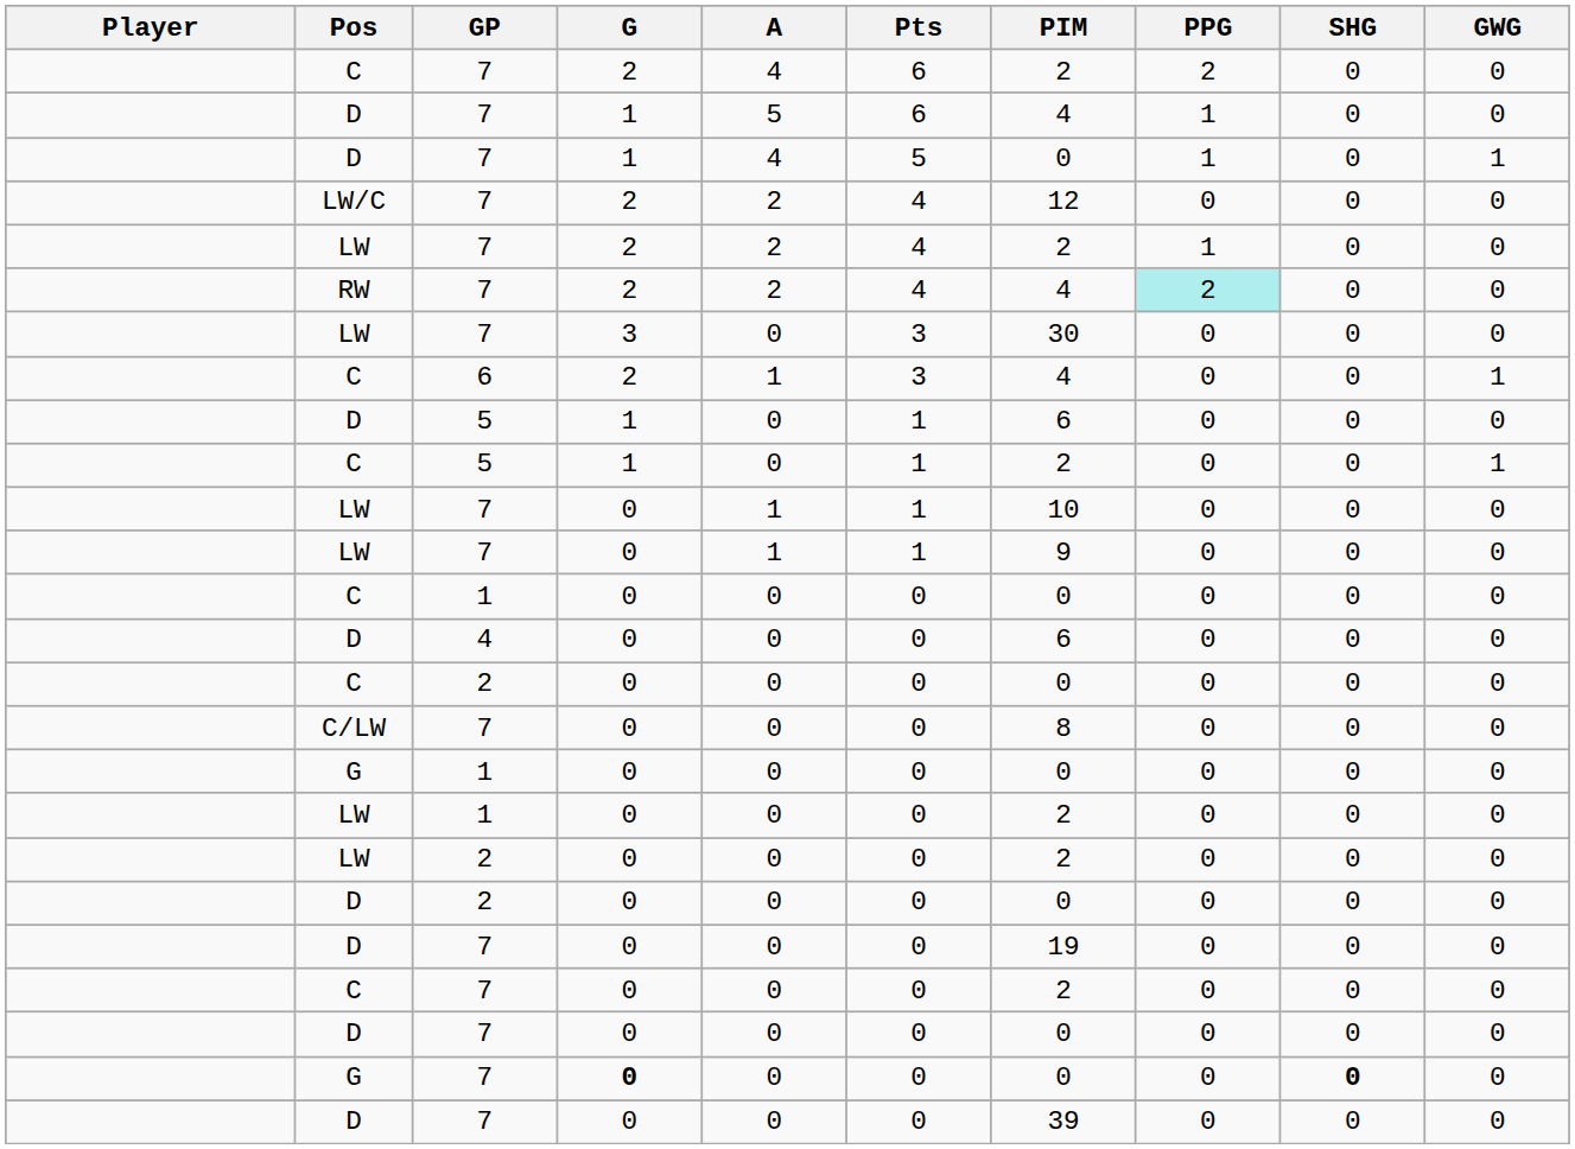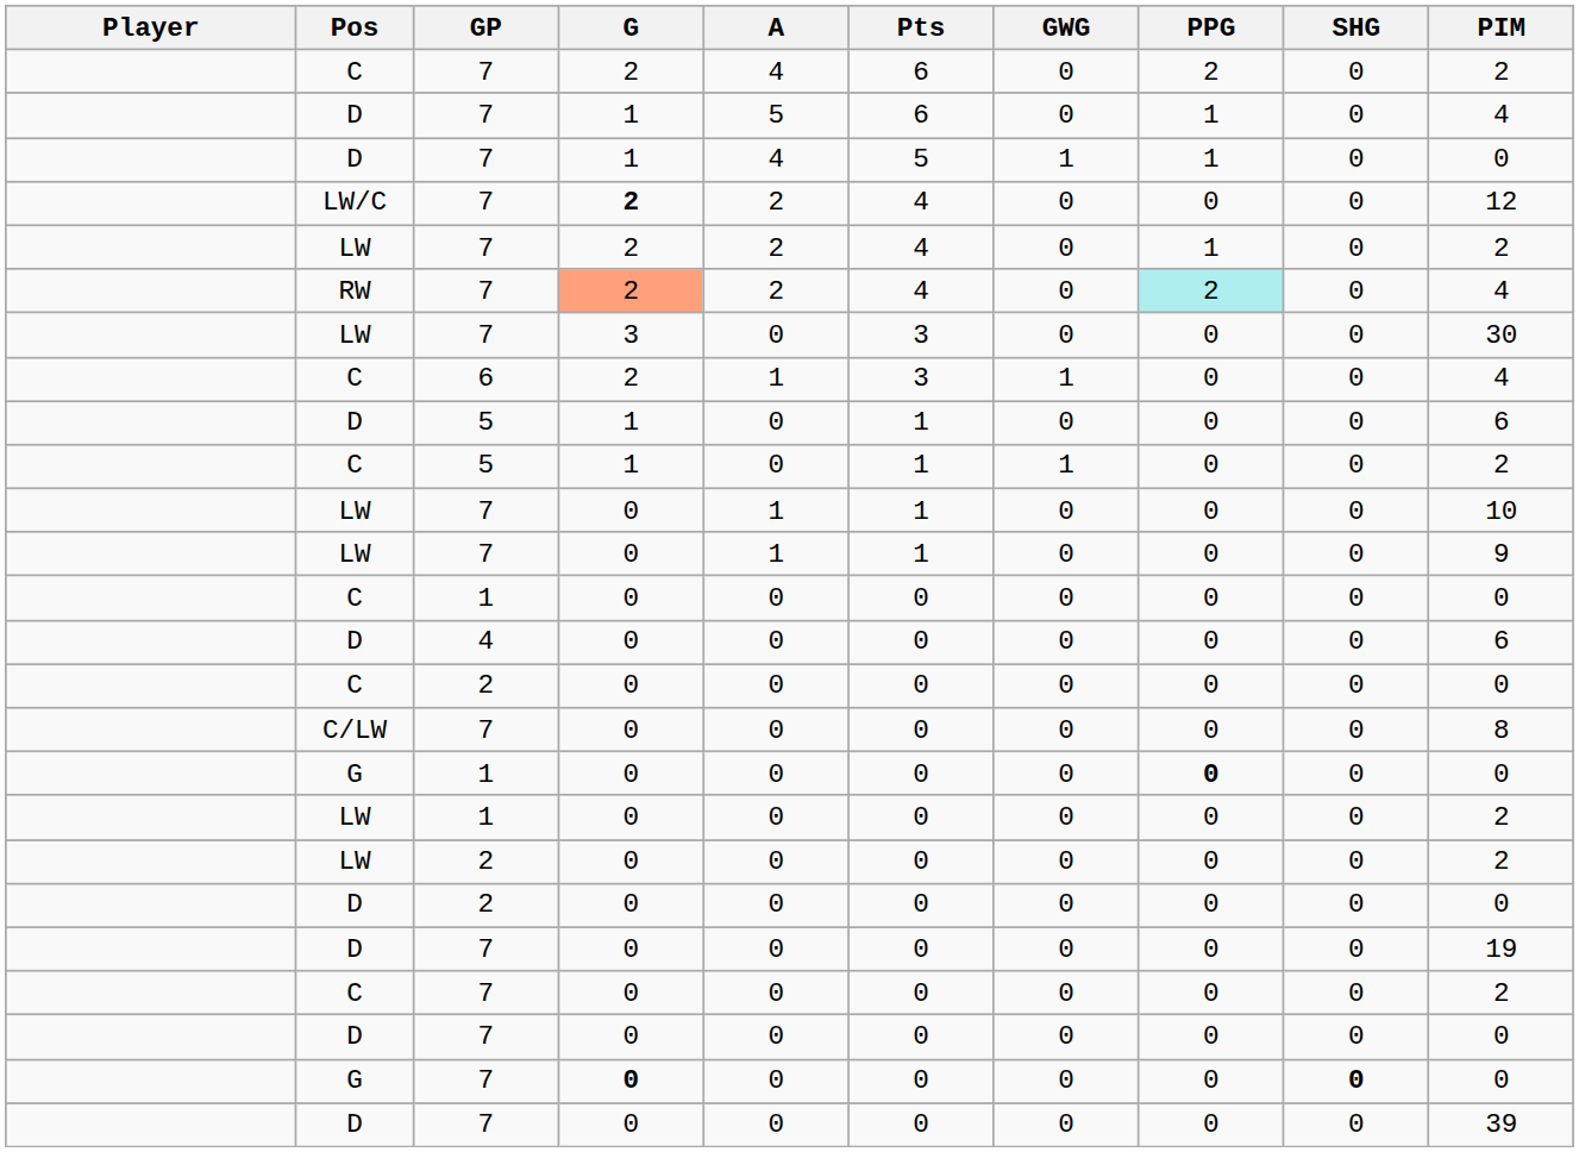 <table class="wikitable sortable" width="60%">
 <tr ALIGN="center">
 <th bgcolor="#DDDDFF" width="10%">Player</th>
 <th bgcolor="#DDDDFF" width="3%" title="Position">Pos</th>
 <th bgcolor="#DDDDFF" width="5%" title="Games played">GP</th>
 <th bgcolor="#DDDDFF" width="5%" title="Goals">G</th>
 <th bgcolor="#DDDDFF" width="5%" title="Assists">A</th>
 <th bgcolor="#DDDDFF" width="5%" title="Points">Pts</th>
-<th bgcolor="#DDDDFF" width="5%" title="Penalties in Minutes">PIM</th>
+<th bgcolor="#DDDDFF" width="5%" title="Game-winning Goals">GWG</th>
 <th bgcolor="#DDDDFF" width="5%" title="Power Play Goals">PPG</th>
 <th bgcolor="#DDDDFF" width="5%" title="Short-handed Goals">SHG</th>
-<th bgcolor="#DDDDFF" width="5%" title="Game-winning Goals">GWG</th>
+<th bgcolor="#DDDDFF" width="5%" title="Penalties in Minutes">PIM</th>
 </tr>
 <tr align="center">
 <td align="right"></td>
 <td>C</td>
 <td>7</td>
 <td>2</td>
 <td>4</td>
 <td>6</td>
-<td>2</td>
+<td>0</td>
 <td>2</td>
 <td>0</td>
-<td>0</td>
+<td>2</td>
 </tr>
 <tr align="center">
 <td align="right"></td>
 <td>D</td>
 <td>7</td>
 <td>1</td>
 <td>5</td>
 <td>6</td>
-<td>4</td>
+<td>0</td>
 <td>1</td>
 <td>0</td>
-<td>0</td>
+<td>4</td>
 </tr>
 <tr align="center">
 <td align="right"></td>
 <td>D</td>
 <td>7</td>
 <td>1</td>
 <td>4</td>
 <td>5</td>
-<td>0</td>
+<td>1</td>
 <td>1</td>
 <td>0</td>
-<td>1</td>
+<td>0</td>
 </tr>
 <tr align="center">
 <td align="right"></td>
 <td>LW/C</td>
 <td>7</td>
-<td>2</td>
+<td><strong>2</strong></td>
 <td>2</td>
 <td>4</td>
-<td>12</td>
 <td>0</td>
 <td>0</td>
 <td>0</td>
+<td>12</td>
 </tr>
 <tr align="center">
 <td align="right"></td>
 <td>LW</td>
 <td>7</td>
 <td>2</td>
 <td>2</td>
 <td>4</td>
-<td>2</td>
+<td>0</td>
 <td>1</td>
 <td>0</td>
-<td>0</td>
+<td>2</td>
 </tr>
 <tr align="center">
 <td align="right"></td>
 <td>RW</td>
 <td>7</td>
-<td>2</td>
+<td style="background: lightsalmon;">2</td>
 <td>2</td>
 <td>4</td>
-<td>4</td>
+<td>0</td>
 <td style="background: paleturquoise;">2</td>
 <td>0</td>
-<td>0</td>
+<td>4</td>
 </tr>
 <tr align="center">
 <td align="right"></td>
 <td>LW</td>
 <td>7</td>
 <td>3</td>
 <td>0</td>
 <td>3</td>
-<td>30</td>
 <td>0</td>
 <td>0</td>
 <td>0</td>
+<td>30</td>
 </tr>
 <tr align="center">
 <td align="right"></td>
 <td>C</td>
 <td>6</td>
 <td>2</td>
 <td>1</td>
 <td>3</td>
-<td>4</td>
+<td>1</td>
 <td>0</td>
 <td>0</td>
-<td>1</td>
+<td>4</td>
 </tr>
 <tr align="center">
 <td align="right"></td>
 <td>D</td>
 <td>5</td>
 <td>1</td>
 <td>0</td>
 <td>1</td>
-<td>6</td>
 <td>0</td>
 <td>0</td>
 <td>0</td>
+<td>6</td>
 </tr>
 <tr align="center">
 <td align="right"></td>
 <td>C</td>
 <td>5</td>
 <td>1</td>
 <td>0</td>
 <td>1</td>
-<td>2</td>
+<td>1</td>
 <td>0</td>
 <td>0</td>
-<td>1</td>
+<td>2</td>
 </tr>
 <tr align="center">
 <td align="right"></td>
 <td>LW</td>
 <td>7</td>
 <td>0</td>
 <td>1</td>
 <td>1</td>
-<td>10</td>
 <td>0</td>
 <td>0</td>
 <td>0</td>
+<td>10</td>
 </tr>
 <tr align="center">
 <td align="right"></td>
 <td>LW</td>
 <td>7</td>
 <td>0</td>
 <td>1</td>
 <td>1</td>
-<td>9</td>
 <td>0</td>
 <td>0</td>
 <td>0</td>
+<td>9</td>
 </tr>
 <tr align="center">
 <td align="right"></td>
 <td>C</td>
 <td>1</td>
 <td>0</td>
 <td>0</td>
 <td>0</td>
 <td>0</td>
 <td>0</td>
 <td>0</td>
 <td>0</td>
 </tr>
 <tr align="center">
 <td align="right"></td>
 <td>D</td>
 <td>4</td>
 <td>0</td>
 <td>0</td>
 <td>0</td>
-<td>6</td>
 <td>0</td>
 <td>0</td>
 <td>0</td>
+<td>6</td>
 </tr>
 <tr align="center">
 <td align="right"></td>
 <td>C</td>
 <td>2</td>
 <td>0</td>
 <td>0</td>
 <td>0</td>
 <td>0</td>
 <td>0</td>
 <td>0</td>
 <td>0</td>
 </tr>
 <tr align="center">
 <td align="right"></td>
 <td>C/LW</td>
 <td>7</td>
 <td>0</td>
 <td>0</td>
 <td>0</td>
-<td>8</td>
 <td>0</td>
 <td>0</td>
 <td>0</td>
+<td>8</td>
 </tr>
 <tr align="center">
 <td align="right"></td>
 <td>G</td>
 <td>1</td>
 <td>0</td>
 <td>0</td>
 <td>0</td>
 <td>0</td>
-<td>0</td>
+<td><strong>0</strong></td>
 <td>0</td>
 <td>0</td>
 </tr>
 <tr align="center">
 <td align="right"></td>
 <td>LW</td>
 <td>1</td>
 <td>0</td>
 <td>0</td>
 <td>0</td>
-<td>2</td>
 <td>0</td>
 <td>0</td>
 <td>0</td>
+<td>2</td>
 </tr>
 <tr align="center">
 <td align="right"></td>
 <td>LW</td>
 <td>2</td>
 <td>0</td>
 <td>0</td>
 <td>0</td>
-<td>2</td>
 <td>0</td>
 <td>0</td>
 <td>0</td>
+<td>2</td>
 </tr>
 <tr align="center">
 <td align="right"></td>
 <td>D</td>
 <td>2</td>
 <td>0</td>
 <td>0</td>
 <td>0</td>
 <td>0</td>
 <td>0</td>
 <td>0</td>
 <td>0</td>
 </tr>
 <tr align="center">
 <td align="right"></td>
 <td>D</td>
 <td>7</td>
 <td>0</td>
 <td>0</td>
 <td>0</td>
-<td>19</td>
 <td>0</td>
 <td>0</td>
 <td>0</td>
+<td>19</td>
 </tr>
 <tr align="center">
 <td align="right"></td>
 <td>C</td>
 <td>7</td>
 <td>0</td>
 <td>0</td>
 <td>0</td>
-<td>2</td>
 <td>0</td>
 <td>0</td>
 <td>0</td>
+<td>2</td>
 </tr>
 <tr align="center">
 <td align="right"></td>
 <td>D</td>
 <td>7</td>
 <td>0</td>
 <td>0</td>
 <td>0</td>
 <td>0</td>
 <td>0</td>
 <td>0</td>
 <td>0</td>
 </tr>
 <tr align="center">
 <td align="right"></td>
 <td>G</td>
 <td>7</td>
 <td><strong>0</strong></td>
 <td>0</td>
 <td>0</td>
 <td>0</td>
 <td>0</td>
 <td><strong>0</strong></td>
 <td>0</td>
 </tr>
 <tr align="center">
 <td align="right"></td>
 <td>D</td>
 <td>7</td>
 <td>0</td>
 <td>0</td>
 <td>0</td>
-<td>39</td>
 <td>0</td>
 <td>0</td>
 <td>0</td>
+<td>39</td>
 </tr>
 </table>
